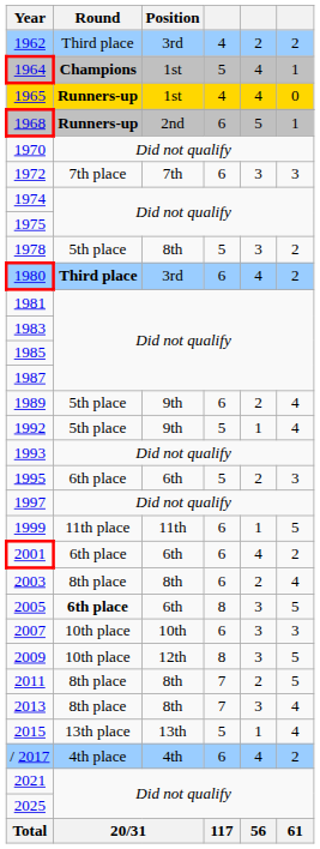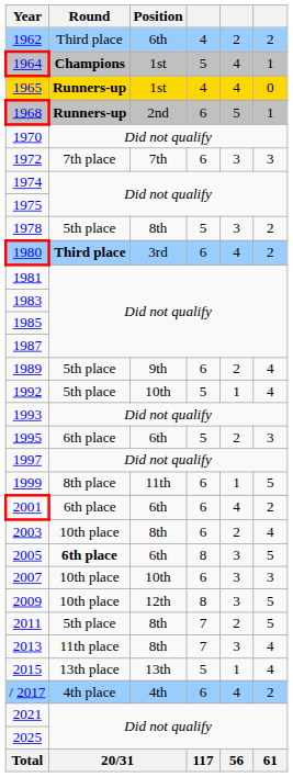 <table class="wikitable" style="text-align:center;">
 <tr>
 <th>Year</th>
 <th>Round</th>
 <th>Position</th>
 <th width=30></th>
 <th width=30></th>
 <th width=30></th>
 </tr>
 <tr bgcolor="#9acdff">
 <td> <a href='#'>1962</a></td>
 <td>Third place</td>
-<td>3rd</td>
+<td>6th</td>
 <td>4</td>
 <td>2</td>
 <td>2</td>
 </tr>
 <tr bgcolor=silver>
 <td style="border:3px red solid;"> <a href='#'>1964</a></td>
 <td><strong>Champions</strong></td>
 <td>1st</td>
 <td>5</td>
 <td>4</td>
 <td>1</td>
 </tr>
 <tr bgcolor=gold>
 <td> <a href='#'>1965</a></td>
 <td><strong>Runners-up</strong></td>
 <td>1st</td>
 <td>4</td>
 <td>4</td>
 <td>0</td>
 </tr>
 <tr>
 </tr>
 <tr bgcolor=silver>
 <td style="border:3px red solid;"> <a href='#'>1968</a></td>
 <td><strong>Runners-up</strong></td>
 <td>2nd</td>
 <td>6</td>
 <td>5</td>
 <td>1</td>
 </tr>
 <tr>
 <td> <a href='#'>1970</a></td>
 <td colspan=5><em>Did not qualify</em></td>
 </tr>
 <tr>
 <td> <a href='#'>1972</a></td>
 <td>7th place</td>
 <td>7th</td>
 <td>6</td>
 <td>3</td>
 <td>3</td>
 </tr>
 <tr>
 <td> <a href='#'>1974</a></td>
 <td rowspan=2 colspan=5><em>Did not qualify</em></td>
 </tr>
 <tr>
 <td> <a href='#'>1975</a></td>
 </tr>
 <tr>
 <td> <a href='#'>1978</a></td>
 <td>5th place</td>
 <td>8th</td>
 <td>5</td>
 <td>3</td>
 <td>2</td>
 </tr>
 <tr bgcolor="#9acdff">
 <td style="border:3px red solid;"> <a href='#'>1980</a></td>
 <td><strong>Third place</strong></td>
 <td>3rd</td>
 <td>6</td>
 <td>4</td>
 <td>2</td>
 </tr>
 <tr>
 <td> <a href='#'>1981</a></td>
 <td rowspan=4 colspan=5><em>Did not qualify</em></td>
 </tr>
 <tr>
 <td> <a href='#'>1983</a></td>
 </tr>
 <tr>
 <td> <a href='#'>1985</a></td>
 </tr>
 <tr>
 <td> <a href='#'>1987</a></td>
 </tr>
 <tr>
 <td> <a href='#'>1989</a></td>
 <td>5th place</td>
 <td>9th</td>
 <td>6</td>
 <td>2</td>
 <td>4</td>
 </tr>
 <tr>
 <td> <a href='#'>1992</a></td>
 <td>5th place</td>
-<td>9th</td>
+<td>10th</td>
 <td>5</td>
 <td>1</td>
 <td>4</td>
 </tr>
 <tr>
 <td> <a href='#'>1993</a></td>
 <td colspan=5><em>Did not qualify</em></td>
 </tr>
 <tr>
 <td> <a href='#'>1995</a></td>
 <td>6th place</td>
 <td>6th</td>
 <td>5</td>
 <td>2</td>
 <td>3</td>
 </tr>
 <tr>
 <td> <a href='#'>1997</a></td>
 <td colspan=5><em>Did not qualify</em></td>
 </tr>
 <tr>
 <td> <a href='#'>1999</a></td>
-<td>11th place</td>
+<td>8th place</td>
 <td>11th</td>
 <td>6</td>
 <td>1</td>
 <td>5</td>
 </tr>
 <tr>
 <td style="border:3px red solid;"> <a href='#'>2001</a></td>
 <td>6th place</td>
 <td>6th</td>
 <td>6</td>
 <td>4</td>
 <td>2</td>
 </tr>
 <tr>
 <td> <a href='#'>2003</a></td>
-<td>8th place</td>
+<td>10th place</td>
 <td>8th</td>
 <td>6</td>
 <td>2</td>
 <td>4</td>
 </tr>
 <tr>
 <td> <a href='#'>2005</a></td>
 <td><strong>6th place</strong></td>
 <td>6th</td>
 <td>8</td>
 <td>3</td>
 <td>5</td>
 </tr>
 <tr>
 <td> <a href='#'>2007</a></td>
 <td>10th place</td>
 <td>10th</td>
 <td>6</td>
 <td>3</td>
 <td>3</td>
 </tr>
 <tr>
 <td> <a href='#'>2009</a></td>
 <td>10th place</td>
 <td>12th</td>
 <td>8</td>
 <td>3</td>
 <td>5</td>
 </tr>
 <tr>
 <td> <a href='#'>2011</a></td>
-<td>8th place</td>
+<td>5th place</td>
 <td>8th</td>
 <td>7</td>
 <td>2</td>
 <td>5</td>
 </tr>
 <tr>
 <td> <a href='#'>2013</a></td>
-<td>8th place</td>
+<td>11th place</td>
 <td>8th</td>
 <td>7</td>
 <td>3</td>
 <td>4</td>
 </tr>
 <tr>
 <td> <a href='#'>2015</a></td>
 <td>13th place</td>
 <td>13th</td>
 <td>5</td>
 <td>1</td>
 <td>4</td>
 </tr>
 <tr bgcolor=#9acdff>
 <td>/ <a href='#'>2017</a></td>
 <td>4th place</td>
 <td>4th</td>
 <td>6</td>
 <td>4</td>
 <td>2</td>
 </tr>
 <tr>
 <td> <a href='#'>2021</a></td>
 <td colspan=5 rowspan=2><em>Did not qualify</em></td>
 </tr>
 <tr>
 <td> <a href='#'>2025</a></td>
 </tr>
 <tr>
 <th>Total</th>
 <th colspan=2>20/31</th>
 <th>117</th>
 <th>56</th>
 <th>61</th>
 </tr>
 </table>
